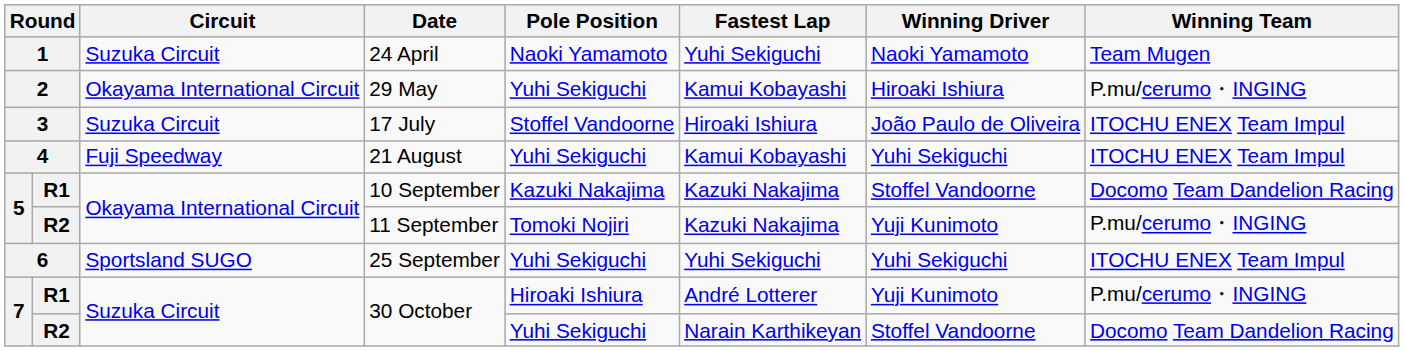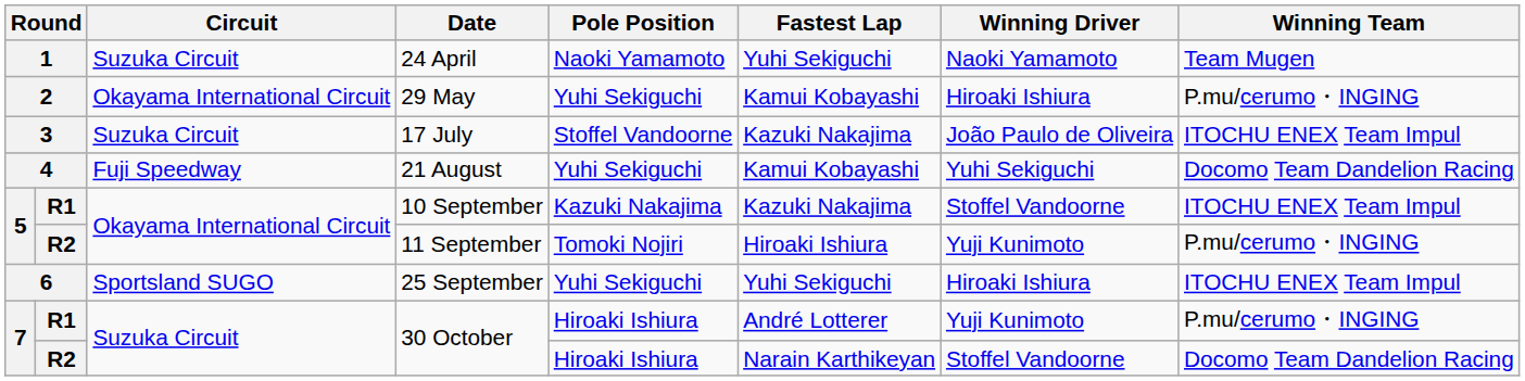 <table class="wikitable" style="font-size:85%">
 <tr>
 <th colspan=2>Round</th>
 <th>Circuit</th>
 <th>Date</th>
 <th>Pole Position</th>
 <th>Fastest Lap</th>
 <th>Winning Driver</th>
 <th>Winning Team</th>
 </tr>
 <tr>
 <th colspan=2>1</th>
 <td><a href='#'>Suzuka Circuit</a></td>
 <td>24 April</td>
 <td> <a href='#'>Naoki Yamamoto</a></td>
 <td> <a href='#'>Yuhi Sekiguchi</a></td>
 <td> <a href='#'>Naoki Yamamoto</a></td>
 <td><a href='#'>Team Mugen</a></td>
 </tr>
 <tr>
 <th colspan=2>2</th>
 <td><a href='#'>Okayama International Circuit</a></td>
 <td>29 May</td>
 <td> <a href='#'>Yuhi Sekiguchi</a></td>
 <td> <a href='#'>Kamui Kobayashi</a></td>
 <td> <a href='#'>Hiroaki Ishiura</a></td>
 <td>P.mu/<a href='#'>cerumo</a>・<a href='#'>INGING</a></td>
 </tr>
 <tr>
 <th colspan=2>3</th>
 <td><a href='#'>Suzuka Circuit</a></td>
 <td>17 July</td>
 <td> <a href='#'>Stoffel Vandoorne</a></td>
-<td> <a href='#'>Hiroaki Ishiura</a></td>
+<td> <a href='#'>Kazuki Nakajima</a></td>
 <td> <a href='#'>João Paulo de Oliveira</a></td>
 <td><a href='#'>ITOCHU ENEX</a> <a href='#'>Team Impul</a></td>
 </tr>
 <tr>
 <th colspan=2>4</th>
 <td><a href='#'>Fuji Speedway</a></td>
 <td>21 August</td>
 <td> <a href='#'>Yuhi Sekiguchi</a></td>
 <td> <a href='#'>Kamui Kobayashi</a></td>
 <td> <a href='#'>Yuhi Sekiguchi</a></td>
-<td><a href='#'>ITOCHU ENEX</a> <a href='#'>Team Impul</a></td>
+<td><a href='#'>Docomo</a> <a href='#'>Team Dandelion Racing</a></td>
 </tr>
 <tr>
 <th rowspan=2>5</th>
 <th>R1</th>
 <td rowspan=2><a href='#'>Okayama International Circuit</a></td>
 <td>10 September</td>
 <td> <a href='#'>Kazuki Nakajima</a></td>
 <td> <a href='#'>Kazuki Nakajima</a></td>
 <td> <a href='#'>Stoffel Vandoorne</a></td>
-<td><a href='#'>Docomo</a> <a href='#'>Team Dandelion Racing</a></td>
+<td><a href='#'>ITOCHU ENEX</a> <a href='#'>Team Impul</a></td>
 </tr>
 <tr>
 <th>R2</th>
 <td>11 September</td>
 <td> <a href='#'>Tomoki Nojiri</a></td>
-<td> <a href='#'>Kazuki Nakajima</a></td>
+<td> <a href='#'>Hiroaki Ishiura</a></td>
 <td> <a href='#'>Yuji Kunimoto</a></td>
 <td>P.mu/<a href='#'>cerumo</a>・<a href='#'>INGING</a></td>
 </tr>
 <tr>
 <th colspan=2>6</th>
 <td><a href='#'>Sportsland SUGO</a></td>
 <td>25 September</td>
 <td> <a href='#'>Yuhi Sekiguchi</a></td>
 <td> <a href='#'>Yuhi Sekiguchi</a></td>
-<td> <a href='#'>Yuhi Sekiguchi</a></td>
+<td> <a href='#'>Hiroaki Ishiura</a></td>
 <td><a href='#'>ITOCHU ENEX</a> <a href='#'>Team Impul</a></td>
 </tr>
 <tr>
 <th rowspan=2>7</th>
 <th>R1</th>
 <td rowspan=2><a href='#'>Suzuka Circuit</a></td>
 <td rowspan=2>30 October</td>
 <td> <a href='#'>Hiroaki Ishiura</a></td>
 <td> <a href='#'>André Lotterer</a></td>
 <td> <a href='#'>Yuji Kunimoto</a></td>
 <td>P.mu/<a href='#'>cerumo</a>・<a href='#'>INGING</a></td>
 </tr>
 <tr>
 <th>R2</th>
-<td> <a href='#'>Yuhi Sekiguchi</a></td>
+<td> <a href='#'>Hiroaki Ishiura</a></td>
 <td> <a href='#'>Narain Karthikeyan</a></td>
 <td> <a href='#'>Stoffel Vandoorne</a></td>
 <td><a href='#'>Docomo</a> <a href='#'>Team Dandelion Racing</a></td>
 </tr>
 </table>
